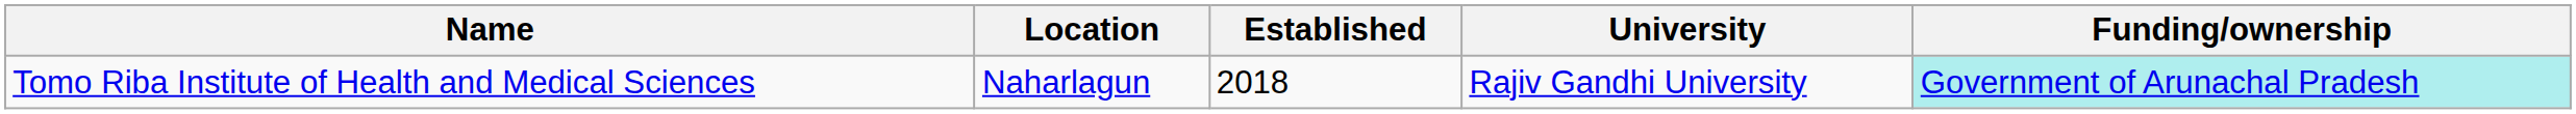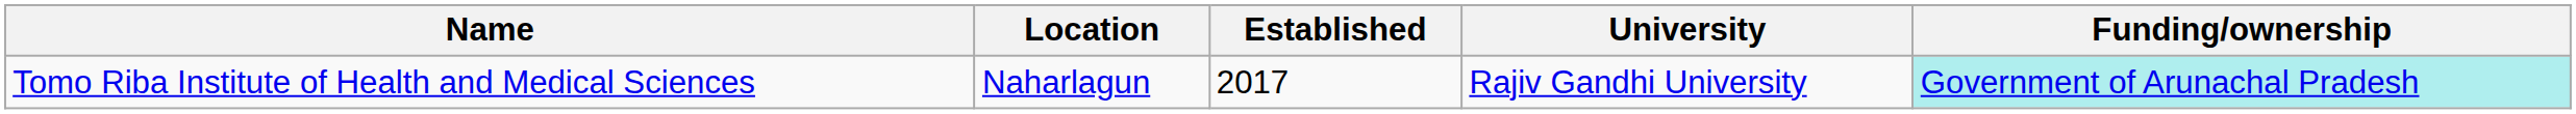 <table class="wikitable sortable" style="width:100%">
 <tr>
 <th>Name</th>
 <th>Location</th>
 <th>Established</th>
 <th>University</th>
 <th>Funding/ownership</th>
 </tr>
 <tr>
 <td><a href='#'>Tomo Riba Institute of Health and Medical Sciences</a></td>
 <td><a href='#'>Naharlagun</a></td>
-<td>2018</td>
+<td>2017</td>
 <td><a href='#'>Rajiv Gandhi University</a></td>
 <td style="background: paleturquoise;"><a href='#'>Government of Arunachal Pradesh</a></td>
 </tr>
 </table>
